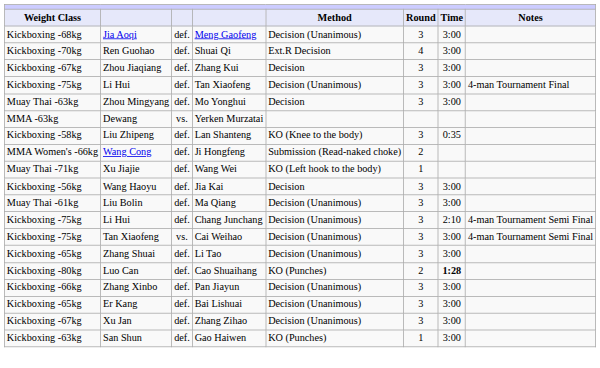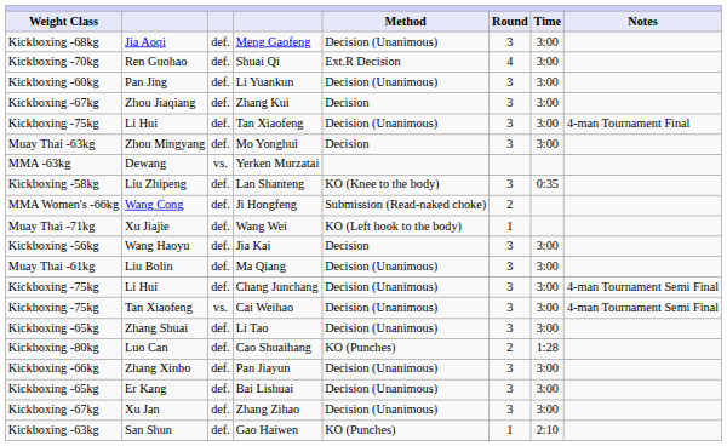 <table class="wikitable" style="font-size: 80%;">
 <tr>
 <th colspan="8" style="background-color: #ccf; color: #000080; text-align: center;"></th>
 </tr>
 <tr>
 <th colspan="1" style="background-color: #E6E8FA; color: #000000; text-align: center;">Weight Class</th>
 <th colspan="1" style="background-color: #E6E8FA; color: #000000; text-align: center;"></th>
 <th colspan="1" style="background-color: #E6E8FA; color: #000000; text-align: center;"></th>
 <th colspan="1" style="background-color: #E6E8FA; color: #000000; text-align: center;"></th>
 <th colspan="1" style="background-color: #E6E8FA; color: #000000; text-align: center;">Method</th>
 <th colspan="1" style="background-color: #E6E8FA; color: #000000; text-align: center;">Round</th>
 <th colspan="1" style="background-color: #E6E8FA; color: #000000; text-align: center;">Time</th>
 <th colspan="1" style="background-color: #E6E8FA; color: #000000; text-align: center;">Notes</th>
 </tr>
 <tr>
 <td>Kickboxing -68kg</td>
 <td> <a href='#'>Jia Aoqi</a></td>
 <td align=center>def.</td>
 <td> <a href='#'>Meng Gaofeng</a></td>
 <td>Decision (Unanimous)</td>
 <td align=center>3</td>
 <td align=center>3:00</td>
 <td></td>
 </tr>
 <tr>
 <td>Kickboxing -70kg</td>
 <td> Ren Guohao</td>
 <td align=center>def.</td>
 <td> Shuai Qi</td>
 <td>Ext.R Decision</td>
 <td align=center>4</td>
+<td align=center>3:00</td>
+<td></td>
+</tr>
+<tr>
+<td>Kickboxing -60kg</td>
+<td> Pan Jing</td>
+<td align=center>def.</td>
+<td> Li Yuankun</td>
+<td>Decision (Unanimous)</td>
+<td align=center>3</td>
 <td align=center>3:00</td>
 <td></td>
 </tr>
 <tr>
 <td>Kickboxing -67kg</td>
 <td> Zhou Jiaqiang</td>
 <td align=center>def.</td>
 <td> Zhang Kui</td>
 <td>Decision</td>
 <td align=center>3</td>
 <td align=center>3:00</td>
 <td></td>
 </tr>
 <tr>
 <td>Kickboxing -75kg</td>
 <td> Li Hui</td>
 <td align=center>def.</td>
 <td> Tan Xiaofeng</td>
 <td>Decision (Unanimous)</td>
 <td align=center>3</td>
 <td align=center>3:00</td>
 <td>4-man Tournament Final</td>
 </tr>
 <tr>
 <td>Muay Thai -63kg</td>
 <td> Zhou Mingyang</td>
 <td align=center>def.</td>
 <td> Mo Yonghui</td>
 <td>Decision</td>
 <td align=center>3</td>
 <td align=center>3:00</td>
 <td></td>
 </tr>
 <tr>
 <td>MMA -63kg</td>
 <td> Dewang</td>
 <td align=center>vs.</td>
 <td> Yerken Murzatai</td>
 <td></td>
 <td align=center></td>
 <td align=center></td>
 <td></td>
 </tr>
 <tr>
 <td>Kickboxing -58kg</td>
 <td> Liu Zhipeng</td>
 <td align=center>def.</td>
 <td> Lan Shanteng</td>
 <td>KO (Knee to the body)</td>
 <td align=center>3</td>
 <td align=center>0:35</td>
 <td></td>
 </tr>
 <tr>
 <td>MMA Women's -66kg</td>
 <td> <a href='#'>Wang Cong</a></td>
 <td align=center>def.</td>
 <td> Ji Hongfeng</td>
 <td>Submission (Read-naked choke)</td>
 <td align=center>2</td>
 <td align=center></td>
 <td></td>
 </tr>
 <tr>
 <td>Muay Thai -71kg</td>
 <td> Xu Jiajie</td>
 <td align=center>def.</td>
 <td> Wang Wei</td>
 <td>KO (Left hook to the body)</td>
 <td align=center>1</td>
 <td align=center></td>
 <td></td>
 </tr>
 <tr>
 <td>Kickboxing -56kg</td>
 <td> Wang Haoyu</td>
 <td align=center>def.</td>
 <td> Jia Kai</td>
 <td>Decision</td>
 <td align=center>3</td>
 <td align=center>3:00</td>
 <td></td>
 </tr>
 <tr>
 <td>Muay Thai -61kg</td>
 <td> Liu Bolin</td>
 <td align=center>def.</td>
 <td> Ma Qiang</td>
 <td>Decision (Unanimous)</td>
 <td align=center>3</td>
 <td align=center>3:00</td>
 <td></td>
 </tr>
 <tr>
 <td>Kickboxing -75kg</td>
 <td> Li Hui</td>
 <td align=center>def.</td>
 <td> Chang Junchang</td>
 <td>Decision (Unanimous)</td>
 <td align=center>3</td>
-<td align=center>2:10</td>
+<td align=center>3:00</td>
 <td>4-man Tournament Semi Final</td>
 </tr>
 <tr>
 <td>Kickboxing -75kg</td>
 <td> Tan Xiaofeng</td>
 <td align=center>vs.</td>
 <td> Cai Weihao</td>
 <td>Decision (Unanimous)</td>
 <td align=center>3</td>
 <td align=center>3:00</td>
 <td>4-man Tournament Semi Final</td>
 </tr>
 <tr>
 <td>Kickboxing -65kg</td>
 <td> Zhang Shuai</td>
 <td align=center>def.</td>
 <td> Li Tao</td>
 <td>Decision (Unanimous)</td>
 <td align=center>3</td>
 <td align=center>3:00</td>
 <td></td>
 </tr>
 <tr>
 <td>Kickboxing -80kg</td>
 <td> Luo Can</td>
 <td align=center>def.</td>
 <td> Cao Shuaihang</td>
 <td>KO (Punches)</td>
 <td align=center>2</td>
-<td align=center><strong>1:28</strong></td>
+<td align=center>1:28</td>
 <td></td>
 </tr>
 <tr>
 <td>Kickboxing -66kg</td>
 <td> Zhang Xinbo</td>
 <td align=center>def.</td>
 <td> Pan Jiayun</td>
 <td>Decision (Unanimous)</td>
 <td align=center>3</td>
 <td align=center>3:00</td>
 <td></td>
 </tr>
 <tr>
 <td>Kickboxing -65kg</td>
 <td> Er Kang</td>
 <td align=center>def.</td>
 <td> Bai Lishuai</td>
 <td>Decision (Unanimous)</td>
 <td align=center>3</td>
 <td align=center>3:00</td>
 <td></td>
 </tr>
 <tr>
 <td>Kickboxing -67kg</td>
 <td> Xu Jan</td>
 <td align=center>def.</td>
 <td> Zhang Zihao</td>
 <td>Decision (Unanimous)</td>
 <td align=center>3</td>
 <td align=center>3:00</td>
 <td></td>
 </tr>
 <tr>
 <td>Kickboxing -63kg</td>
 <td> San Shun</td>
 <td align=center>def.</td>
 <td> Gao Haiwen</td>
 <td>KO (Punches)</td>
 <td align=center>1</td>
-<td align=center>3:00</td>
+<td align=center>2:10</td>
 <td></td>
 </tr>
 </table>
